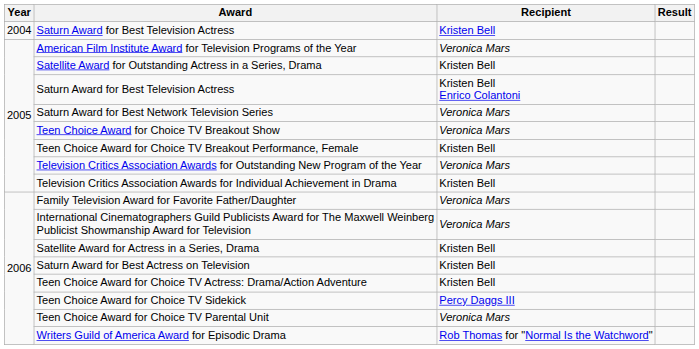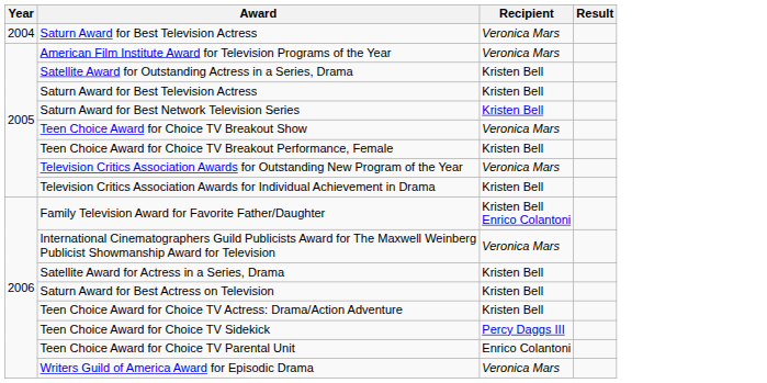 <table class="wikitable">
 <tr>
 <th>Year</th>
 <th>Award</th>
 <th>Recipient</th>
 <th>Result</th>
 </tr>
 <tr>
 <td rowspan="1">2004</td>
 <td><a href='#'>Saturn Award</a> for Best Television Actress</td>
-<td><a href='#'>Kristen Bell</a></td>
+<td><em>Veronica Mars</em></td>
 <td></td>
 </tr>
 <tr>
 <td rowspan="8">2005</td>
 <td><a href='#'>American Film Institute Award</a> for Television Programs of the Year</td>
 <td><em>Veronica Mars</em></td>
 <td></td>
 </tr>
 <tr>
 <td><a href='#'>Satellite Award</a> for Outstanding Actress in a Series, Drama</td>
 <td>Kristen Bell</td>
 <td></td>
 </tr>
 <tr>
 <td>Saturn Award for Best Television Actress</td>
-<td>Kristen Bell<br><a href='#'>Enrico Colantoni</a></td>
+<td>Kristen Bell</td>
 <td></td>
 </tr>
 <tr>
 <td>Saturn Award for Best Network Television Series</td>
-<td><em>Veronica Mars</em></td>
+<td><a href='#'>Kristen Bell</a></td>
 <td></td>
 </tr>
 <tr>
 <td><a href='#'>Teen Choice Award</a> for Choice TV Breakout Show</td>
 <td><em>Veronica Mars</em></td>
 <td></td>
 </tr>
 <tr>
 <td>Teen Choice Award for Choice TV Breakout Performance, Female</td>
 <td>Kristen Bell</td>
 <td></td>
 </tr>
 <tr>
 <td><a href='#'>Television Critics Association Awards</a> for Outstanding New Program of the Year</td>
 <td><em>Veronica Mars</em></td>
 <td></td>
 </tr>
 <tr>
 <td>Television Critics Association Awards for Individual Achievement in Drama</td>
 <td>Kristen Bell</td>
 <td></td>
 </tr>
 <tr>
 <td rowspan="8">2006</td>
 <td>Family Television Award for Favorite Father/Daughter</td>
-<td><em>Veronica Mars</em></td>
+<td>Kristen Bell<br><a href='#'>Enrico Colantoni</a></td>
 <td></td>
 </tr>
 <tr>
 <td>International Cinematographers Guild Publicists Award for The Maxwell Weinberg<br>Publicist Showmanship Award for Television</td>
 <td><em>Veronica Mars</em></td>
 <td></td>
 </tr>
 <tr>
 <td>Satellite Award for Actress in a Series, Drama</td>
 <td>Kristen Bell</td>
 <td></td>
 </tr>
 <tr>
 <td>Saturn Award for Best Actress on Television</td>
 <td>Kristen Bell</td>
 <td></td>
 </tr>
 <tr>
 <td>Teen Choice Award for Choice TV Actress: Drama/Action Adventure</td>
 <td>Kristen Bell</td>
 <td></td>
 </tr>
 <tr>
 <td>Teen Choice Award for Choice TV Sidekick</td>
 <td><a href='#'>Percy Daggs III</a></td>
 <td></td>
 </tr>
 <tr>
 <td>Teen Choice Award for Choice TV Parental Unit</td>
-<td><em>Veronica Mars</em></td>
+<td>Enrico Colantoni</td>
 <td></td>
 </tr>
 <tr>
 <td><a href='#'>Writers Guild of America Award</a> for Episodic Drama</td>
-<td><a href='#'>Rob Thomas</a> for "<a href='#'>Normal Is the Watchword</a>"</td>
+<td><em>Veronica Mars</em></td>
 <td></td>
 </tr>
 </table>
